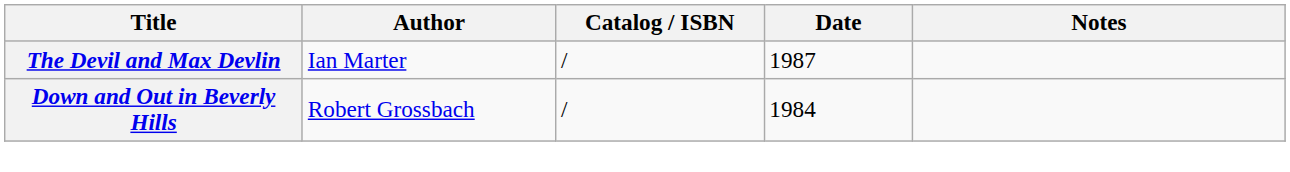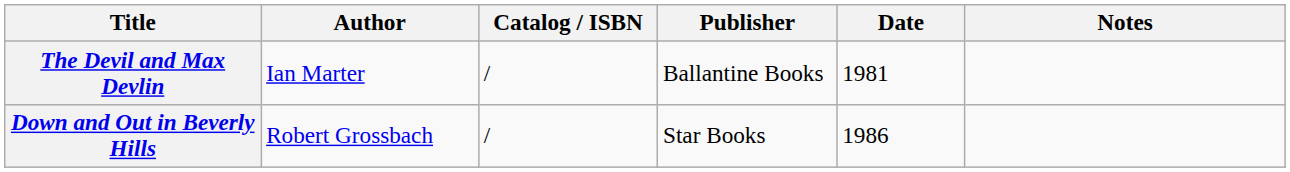 <table class="wikitable sortable" style="width:100%;">
 <tr>
 <th width=20%>Title</th>
 <th width=17%>Author</th>
 <th width=14%>Catalog / ISBN</th>
+<th width=14%>Publisher</th>
 <th width=10%>Date</th>
 <th width=25%>Notes</th>
 </tr>
 <tr>
 <th><em><a href='#'>The Devil and Max Devlin</a></em></th>
 <td><a href='#'>Ian Marter</a></td>
 <td> / </td>
-<td>1987</td>
+<td>Ballantine Books</td>
+<td>1981</td>
 <td></td>
 </tr>
 <tr>
 <th><em><a href='#'>Down and Out in Beverly Hills</a></em></th>
 <td><a href='#'>Robert Grossbach</a></td>
 <td> / </td>
-<td>1984</td>
+<td>Star Books</td>
+<td>1986</td>
 <td></td>
 </tr>
 </table>
